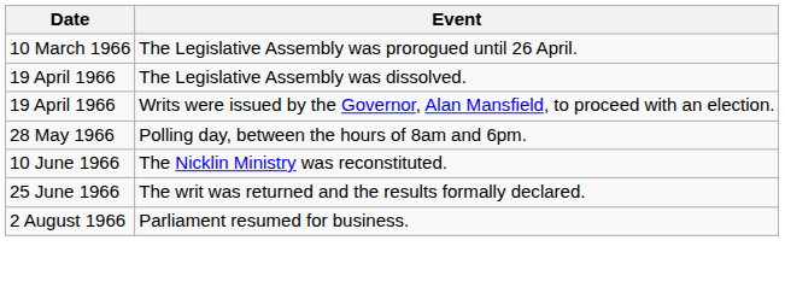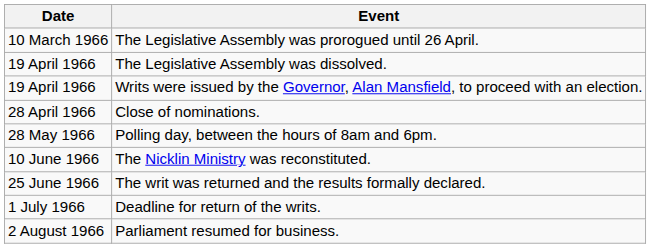 <table class="wikitable">
 <tr>
 <th>Date</th>
 <th>Event</th>
 </tr>
 <tr>
 <td>10 March 1966</td>
 <td>The Legislative Assembly was prorogued until 26 April.</td>
 </tr>
 <tr>
 <td>19 April 1966</td>
 <td>The Legislative Assembly was dissolved.</td>
 </tr>
 <tr>
 <td>19 April 1966</td>
 <td>Writs were issued by the <a href='#'>Governor</a>, <a href='#'>Alan Mansfield</a>, to proceed with an election.</td>
 </tr>
 <tr>
+<td>28 April 1966</td>
+<td>Close of nominations.</td>
+</tr>
+<tr>
 <td>28 May 1966</td>
 <td>Polling day, between the hours of 8am and 6pm.</td>
 </tr>
 <tr>
 <td>10 June 1966</td>
 <td>The <a href='#'>Nicklin Ministry</a> was reconstituted.</td>
 </tr>
 <tr>
 <td>25 June 1966</td>
 <td>The writ was returned and the results formally declared.</td>
 </tr>
 <tr>
+<td>1 July 1966</td>
+<td>Deadline for return of the writs.</td>
+</tr>
+<tr>
 <td>2 August 1966</td>
 <td>Parliament resumed for business.</td>
 </tr>
 </table>
